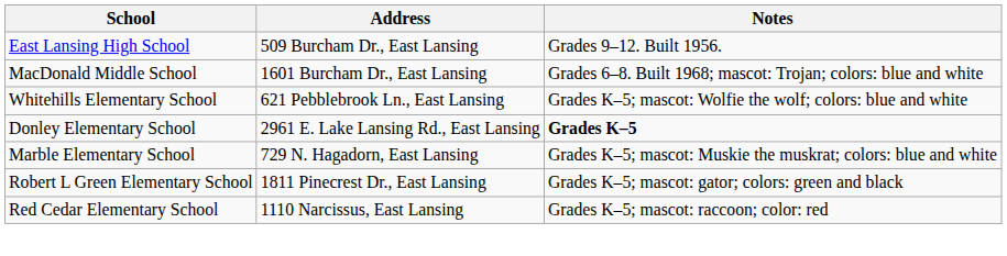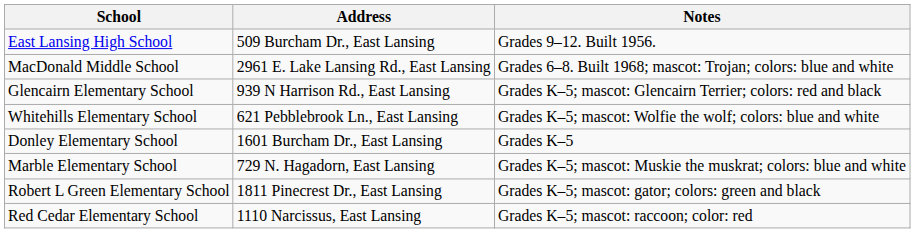 <table class="wikitable">
 <tr>
 <th>School</th>
 <th>Address</th>
 <th>Notes</th>
 </tr>
 <tr>
 <td><a href='#'>East Lansing High School</a></td>
 <td>509 Burcham Dr., East Lansing</td>
 <td>Grades 9–12. Built 1956.</td>
 </tr>
 <tr>
 <td>MacDonald Middle School</td>
-<td>1601 Burcham Dr., East Lansing</td>
+<td>2961 E. Lake Lansing Rd., East Lansing</td>
 <td>Grades 6–8. Built 1968; mascot: Trojan; colors: blue and white</td>
+</tr>
+<tr>
+<td>Glencairn Elementary School</td>
+<td>939 N Harrison Rd., East Lansing</td>
+<td>Grades K–5; mascot: Glencairn Terrier; colors: red and black</td>
 </tr>
 <tr>
 <td>Whitehills Elementary School</td>
 <td>621 Pebblebrook Ln., East Lansing</td>
 <td>Grades K–5; mascot: Wolfie the wolf; colors: blue and white</td>
 </tr>
 <tr>
 <td>Donley Elementary School</td>
-<td>2961 E. Lake Lansing Rd., East Lansing</td>
-<td><strong>Grades K–5</strong></td>
+<td>1601 Burcham Dr., East Lansing</td>
+<td>Grades K–5</td>
 </tr>
 <tr>
 <td>Marble Elementary School</td>
 <td>729 N. Hagadorn, East Lansing</td>
 <td>Grades K–5; mascot: Muskie the muskrat; colors: blue and white</td>
 </tr>
 <tr>
 <td>Robert L Green Elementary School</td>
 <td>1811 Pinecrest Dr., East Lansing</td>
 <td>Grades K–5; mascot: gator; colors: green and black</td>
 </tr>
 <tr>
 <td>Red Cedar Elementary School</td>
 <td>1110 Narcissus, East Lansing</td>
 <td>Grades K–5; mascot: raccoon; color: red</td>
 </tr>
 </table>
